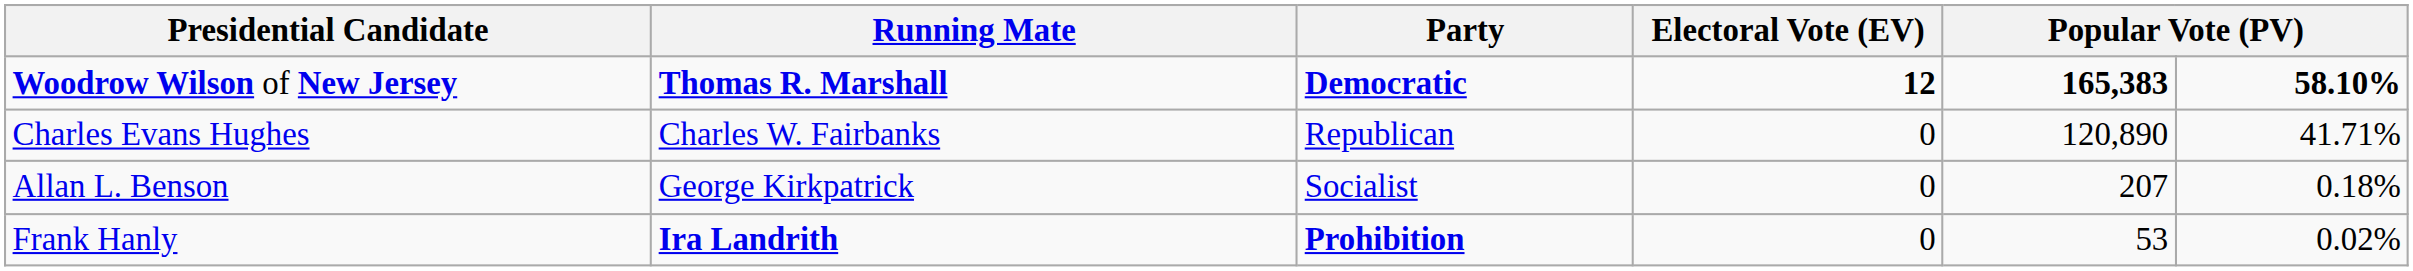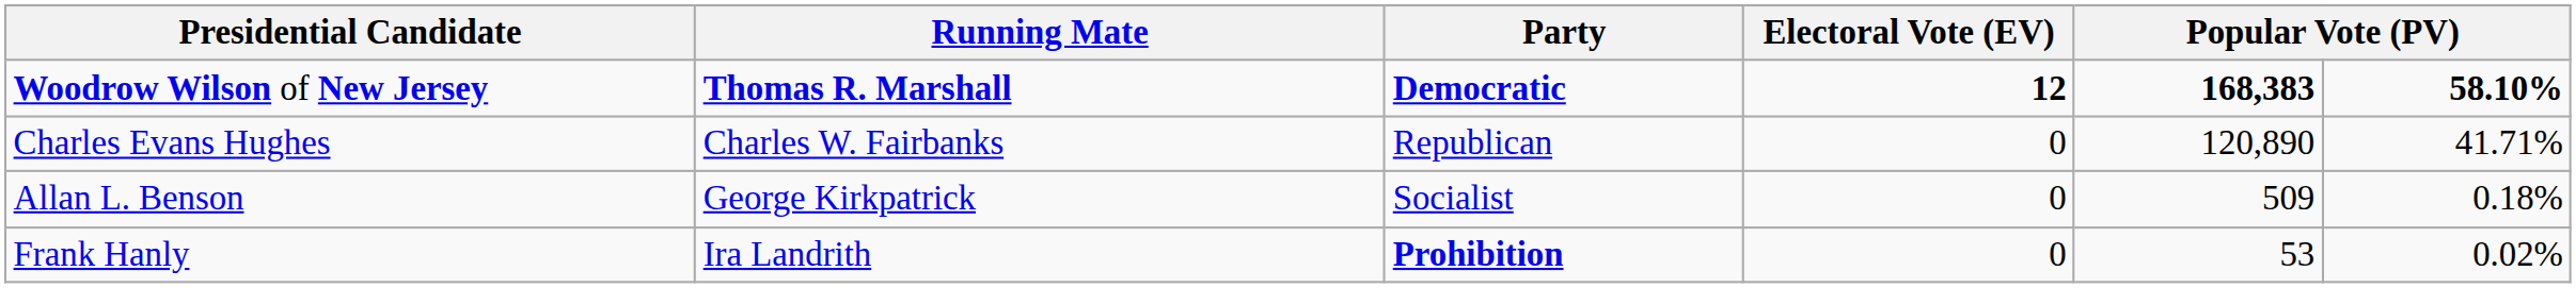 <table class="wikitable nowrap">
 <tr>
 <th width="25%">Presidential Candidate</th>
 <th width="25%"><a href='#'>Running Mate</a></th>
 <th width="13%">Party</th>
 <th width="12%">Electoral Vote (EV)</th>
 <th colspan="2" width="18%">Popular Vote (PV)</th>
 </tr>
 <tr>
 <td><strong><a href='#'>Woodrow Wilson</a></strong> of <strong><a href='#'>New Jersey</a></strong></td>
 <td><strong><a href='#'>Thomas R. Marshall</a></strong></td>
 <td><strong><a href='#'>Democratic</a></strong></td>
 <td align="right"><strong>12</strong></td>
-<td align="right"><strong>165,383</strong></td>
+<td align="right"><strong>168,383</strong></td>
 <td align="right"><strong>58.10%</strong></td>
 </tr>
 <tr>
 <td><a href='#'>Charles Evans Hughes</a></td>
 <td><a href='#'>Charles W. Fairbanks</a></td>
 <td><a href='#'>Republican</a></td>
 <td align="right">0</td>
 <td align="right">120,890</td>
 <td align="right">41.71%</td>
 </tr>
 <tr>
 <td><a href='#'>Allan L. Benson</a></td>
 <td><a href='#'>George Kirkpatrick</a></td>
 <td><a href='#'>Socialist</a></td>
 <td align="right">0</td>
-<td align="right">207</td>
+<td align="right">509</td>
 <td align="right">0.18%</td>
 </tr>
 <tr>
 <td><a href='#'>Frank Hanly</a></td>
-<td><strong><a href='#'>Ira Landrith</a></strong></td>
+<td><a href='#'>Ira Landrith</a></td>
 <td><strong><a href='#'>Prohibition</a></strong></td>
 <td align="right">0</td>
 <td align="right">53</td>
 <td align="right">0.02%</td>
 </tr>
 </table>
